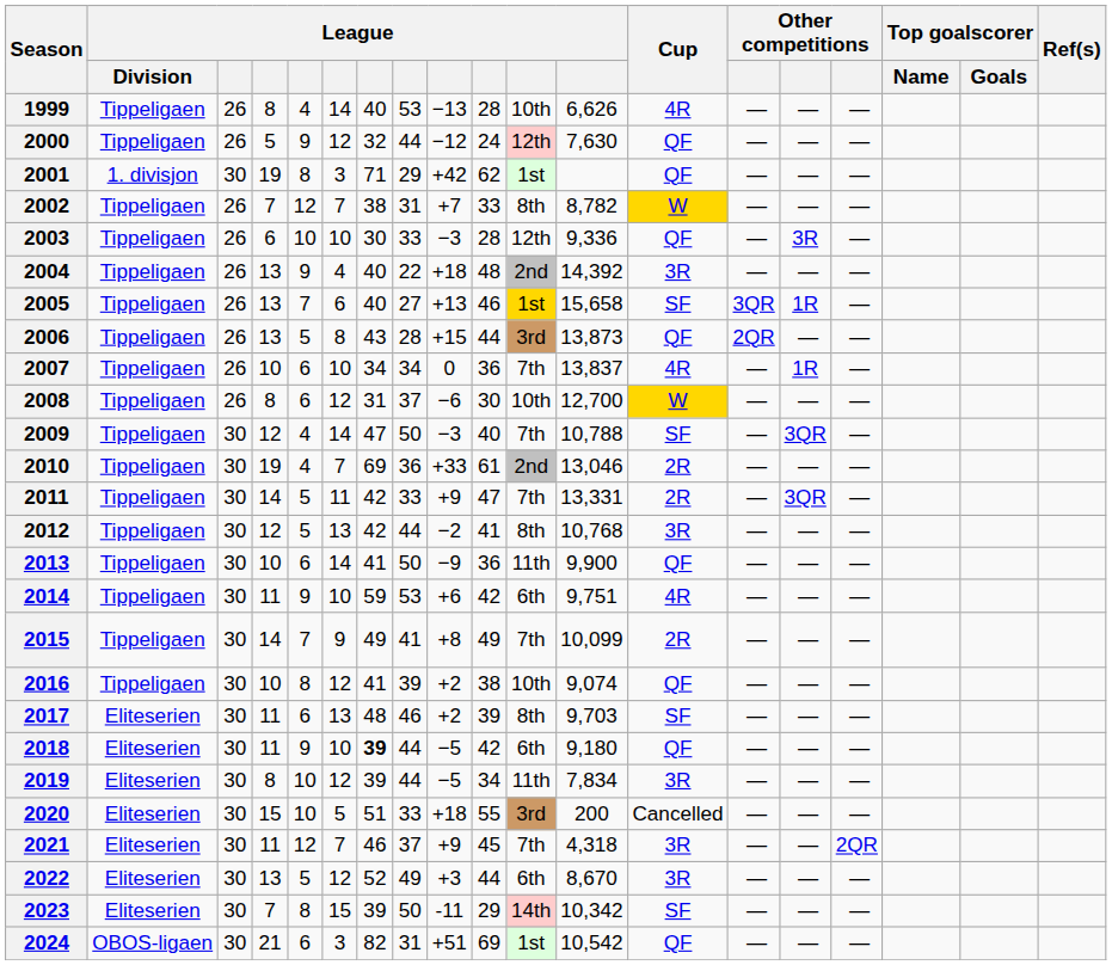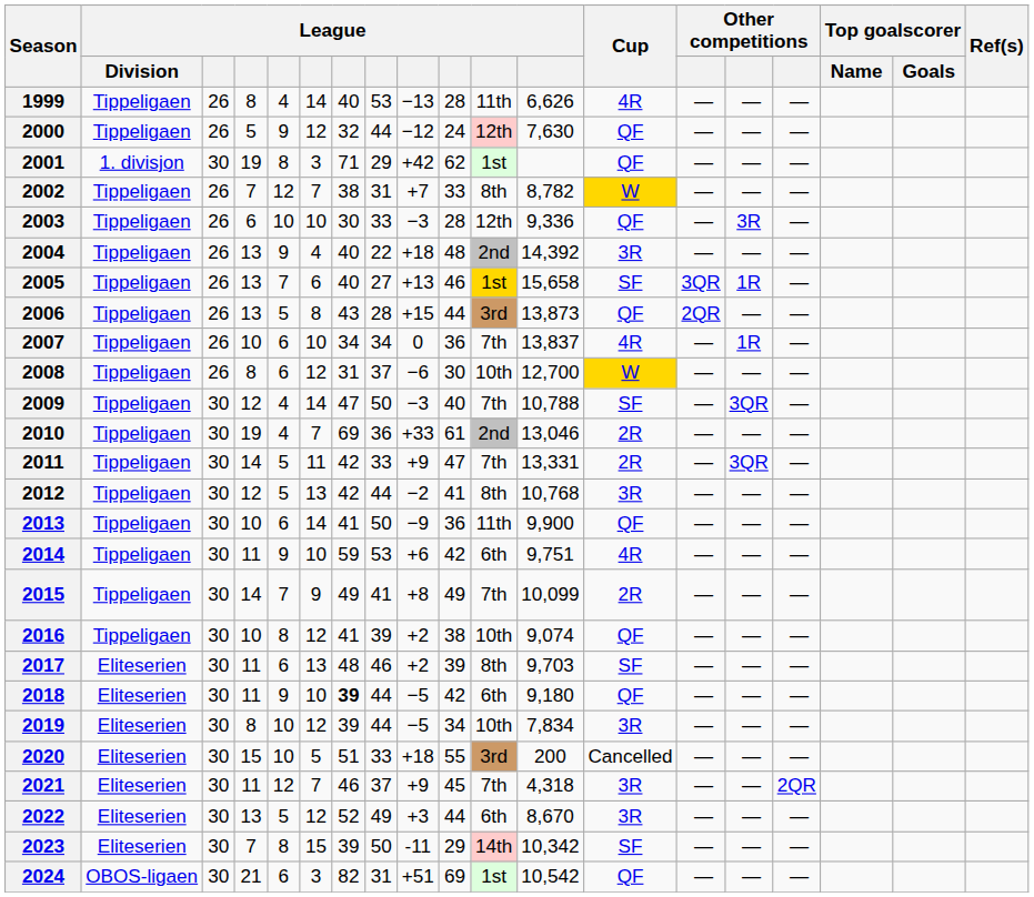 <table class="wikitable plainrowheaders sortable" style="text-align:center">
 <tr>
 <th scope=col rowspan="2">Season</th>
 <th scope=col colspan="11" class=unsortable>League</th>
 <th scope=col rowspan="2">Cup</th>
 <th scope=col colspan="3" class=unsortable>Other competitions</th>
 <th scope=col colspan="2" class=unsortable>Top goalscorer</th>
 <th scope=col rowspan="2" class=unsortable>Ref(s)</th>
 </tr>
 <tr>
 <th scope=col>Division</th>
 <th scope=col width="20"></th>
 <th scope=col width="20"></th>
 <th scope=col width="20"></th>
 <th scope=col width="20"></th>
 <th scope=col width="20"></th>
 <th scope=col width="20"></th>
 <th scope=col width="20"></th>
 <th scope=col width="20"></th>
 <th scope=col width="20"></th>
 <th scope=col></th>
 <th scope=col width="20"></th>
 <th scope=col width="20"></th>
 <th scope=col width="20"></th>
 <th scope=col>Name</th>
 <th scope=col>Goals</th>
 </tr>
 <tr>
 <th scope=row align=left>1999</th>
 <td><a href='#'>Tippeligaen</a></td>
 <td>26</td>
 <td>8</td>
 <td>4</td>
 <td>14</td>
 <td>40</td>
 <td>53</td>
 <td>−13</td>
 <td>28</td>
-<td>10th</td>
+<td>11th</td>
 <td>6,626</td>
 <td><a href='#'>4R</a></td>
 <td> —</td>
 <td> —</td>
 <td> —</td>
 <td align=left></td>
 <td></td>
 <td></td>
 </tr>
 <tr>
 <th scope=row align=left>2000</th>
 <td><a href='#'>Tippeligaen</a></td>
 <td>26</td>
 <td>5</td>
 <td>9</td>
 <td>12</td>
 <td>32</td>
 <td>44</td>
 <td>−12</td>
 <td>24</td>
 <td bgcolor="#FFCCCC"> 12th</td>
 <td>7,630</td>
 <td><a href='#'>QF</a></td>
 <td> —</td>
 <td> —</td>
 <td> —</td>
 <td align=left></td>
 <td></td>
 <td></td>
 </tr>
 <tr>
 <th scope=row align=left>2001</th>
 <td><a href='#'>1. divisjon</a></td>
 <td>30</td>
 <td>19</td>
 <td>8</td>
 <td>3</td>
 <td>71</td>
 <td>29</td>
 <td>+42</td>
 <td>62</td>
 <td bgcolor="#DDFFDD"> 1st</td>
 <td></td>
 <td><a href='#'>QF</a></td>
 <td> —</td>
 <td> —</td>
 <td> —</td>
 <td align=left></td>
 <td></td>
 <td></td>
 </tr>
 <tr>
 <th scope=row align=left>2002</th>
 <td><a href='#'>Tippeligaen</a></td>
 <td>26</td>
 <td>7</td>
 <td>12</td>
 <td>7</td>
 <td>38</td>
 <td>31</td>
 <td>+7</td>
 <td>33</td>
 <td>8th</td>
 <td>8,782</td>
 <td bgcolor=gold><a href='#'>W</a></td>
 <td> —</td>
 <td> —</td>
 <td> —</td>
 <td align=left></td>
 <td></td>
 <td></td>
 </tr>
 <tr>
 <th scope=row align=left>2003</th>
 <td><a href='#'>Tippeligaen</a></td>
 <td>26</td>
 <td>6</td>
 <td>10</td>
 <td>10</td>
 <td>30</td>
 <td>33</td>
 <td>−3</td>
 <td>28</td>
 <td>12th</td>
 <td>9,336</td>
 <td><a href='#'>QF</a></td>
 <td> —</td>
 <td><a href='#'>3R</a></td>
 <td> —</td>
 <td align=left></td>
 <td></td>
 <td></td>
 </tr>
 <tr>
 <th scope=row align=left>2004</th>
 <td><a href='#'>Tippeligaen</a></td>
 <td>26</td>
 <td>13</td>
 <td>9</td>
 <td>4</td>
 <td>40</td>
 <td>22</td>
 <td>+18</td>
 <td>48</td>
 <td bgcolor=silver>2nd</td>
 <td>14,392</td>
 <td><a href='#'>3R</a></td>
 <td> —</td>
 <td> —</td>
 <td> —</td>
 <td align=left></td>
 <td></td>
 <td></td>
 </tr>
 <tr>
 <th scope=row align=left>2005</th>
 <td><a href='#'>Tippeligaen</a></td>
 <td>26</td>
 <td>13</td>
 <td>7</td>
 <td>6</td>
 <td>40</td>
 <td>27</td>
 <td>+13</td>
 <td>46</td>
 <td bgcolor=gold>1st</td>
 <td>15,658</td>
 <td><a href='#'>SF</a></td>
 <td><a href='#'>3QR</a></td>
 <td><a href='#'>1R</a></td>
 <td> —</td>
 <td align=left></td>
 <td></td>
 <td></td>
 </tr>
 <tr>
 <th scope=row align=left>2006</th>
 <td><a href='#'>Tippeligaen</a></td>
 <td>26</td>
 <td>13</td>
 <td>5</td>
 <td>8</td>
 <td>43</td>
 <td>28</td>
 <td>+15</td>
 <td>44</td>
 <td bgcolor="#c96">3rd</td>
 <td>13,873</td>
 <td><a href='#'>QF</a></td>
 <td><a href='#'>2QR</a></td>
 <td> —</td>
 <td> —</td>
 <td align=left></td>
 <td></td>
 <td></td>
 </tr>
 <tr>
 <th scope=row align=left>2007</th>
 <td><a href='#'>Tippeligaen</a></td>
 <td>26</td>
 <td>10</td>
 <td>6</td>
 <td>10</td>
 <td>34</td>
 <td>34</td>
 <td>0</td>
 <td>36</td>
 <td>7th</td>
 <td>13,837</td>
 <td><a href='#'>4R</a></td>
 <td> —</td>
 <td><a href='#'>1R</a></td>
 <td> —</td>
 <td align=left></td>
 <td></td>
 <td></td>
 </tr>
 <tr>
 <th scope=row align=left>2008</th>
 <td><a href='#'>Tippeligaen</a></td>
 <td>26</td>
 <td>8</td>
 <td>6</td>
 <td>12</td>
 <td>31</td>
 <td>37</td>
 <td>−6</td>
 <td>30</td>
 <td>10th</td>
 <td>12,700</td>
 <td bgcolor=gold><a href='#'>W</a></td>
 <td> —</td>
 <td> —</td>
 <td> —</td>
 <td align=left></td>
 <td></td>
 <td></td>
 </tr>
 <tr>
 <th scope=row align=left>2009</th>
 <td><a href='#'>Tippeligaen</a></td>
 <td>30</td>
 <td>12</td>
 <td>4</td>
 <td>14</td>
 <td>47</td>
 <td>50</td>
 <td>−3</td>
 <td>40</td>
 <td>7th</td>
 <td>10,788</td>
 <td><a href='#'>SF</a></td>
 <td> —</td>
 <td><a href='#'>3QR</a></td>
 <td> —</td>
 <td align=left></td>
 <td></td>
 <td></td>
 </tr>
 <tr>
 <th scope=row align=left>2010</th>
 <td><a href='#'>Tippeligaen</a></td>
 <td>30</td>
 <td>19</td>
 <td>4</td>
 <td>7</td>
 <td>69</td>
 <td>36</td>
 <td>+33</td>
 <td>61</td>
 <td bgcolor=silver>2nd</td>
 <td>13,046</td>
 <td><a href='#'>2R</a></td>
 <td> —</td>
 <td> —</td>
 <td> —</td>
 <td align=left></td>
 <td></td>
 <td></td>
 </tr>
 <tr>
 <th scope=row align=left>2011</th>
 <td><a href='#'>Tippeligaen</a></td>
 <td>30</td>
 <td>14</td>
 <td>5</td>
 <td>11</td>
 <td>42</td>
 <td>33</td>
 <td>+9</td>
 <td>47</td>
 <td>7th</td>
 <td>13,331</td>
 <td><a href='#'>2R</a></td>
 <td> —</td>
 <td><a href='#'>3QR</a></td>
 <td> —</td>
 <td align=left></td>
 <td></td>
 <td></td>
 </tr>
 <tr>
 <th scope=row align=left>2012</th>
 <td><a href='#'>Tippeligaen</a></td>
 <td>30</td>
 <td>12</td>
 <td>5</td>
 <td>13</td>
 <td>42</td>
 <td>44</td>
 <td>−2</td>
 <td>41</td>
 <td>8th</td>
 <td>10,768</td>
 <td><a href='#'>3R</a></td>
 <td> —</td>
 <td> —</td>
 <td> —</td>
 <td align=left></td>
 <td></td>
 <td></td>
 </tr>
 <tr>
 <th scope=row align=left><a href='#'>2013</a></th>
 <td><a href='#'>Tippeligaen</a></td>
 <td>30</td>
 <td>10</td>
 <td>6</td>
 <td>14</td>
 <td>41</td>
 <td>50</td>
 <td>−9</td>
 <td>36</td>
 <td>11th</td>
 <td>9,900</td>
 <td><a href='#'>QF</a></td>
 <td> —</td>
 <td> —</td>
 <td> —</td>
 <td align=left></td>
 <td></td>
 <td></td>
 </tr>
 <tr>
 <th scope=row align=left><a href='#'>2014</a></th>
 <td><a href='#'>Tippeligaen</a></td>
 <td>30</td>
 <td>11</td>
 <td>9</td>
 <td>10</td>
 <td>59</td>
 <td>53</td>
 <td>+6</td>
 <td>42</td>
 <td>6th</td>
 <td>9,751</td>
 <td><a href='#'>4R</a></td>
 <td> —</td>
 <td> —</td>
 <td> —</td>
 <td align=left></td>
 <td></td>
 <td></td>
 </tr>
 <tr>
 <th scope=row align=left><a href='#'>2015</a></th>
 <td><a href='#'>Tippeligaen</a></td>
 <td>30</td>
 <td>14</td>
 <td>7</td>
 <td>9</td>
 <td>49</td>
 <td>41</td>
 <td>+8</td>
 <td>49</td>
 <td>7th</td>
 <td>10,099</td>
 <td><a href='#'>2R</a></td>
 <td> —</td>
 <td> —</td>
 <td> —</td>
 <td align=left> <br>  <br> </td>
 <td></td>
 <td></td>
 </tr>
 <tr>
 <th scope=row align=left><a href='#'>2016</a></th>
 <td><a href='#'>Tippeligaen</a></td>
 <td>30</td>
 <td>10</td>
 <td>8</td>
 <td>12</td>
 <td>41</td>
 <td>39</td>
 <td>+2</td>
 <td>38</td>
 <td>10th</td>
 <td>9,074</td>
 <td><a href='#'>QF</a></td>
 <td> —</td>
 <td> —</td>
 <td> —</td>
 <td align=left></td>
 <td></td>
 <td></td>
 </tr>
 <tr>
 <th scope=row align=left><a href='#'>2017</a></th>
 <td><a href='#'>Eliteserien</a></td>
 <td>30</td>
 <td>11</td>
 <td>6</td>
 <td>13</td>
 <td>48</td>
 <td>46</td>
 <td>+2</td>
 <td>39</td>
 <td>8th</td>
 <td>9,703</td>
 <td><a href='#'>SF</a></td>
 <td> —</td>
 <td> —</td>
 <td> —</td>
 <td align=left></td>
 <td></td>
 <td></td>
 </tr>
 <tr>
 <th scope=row align=left><a href='#'>2018</a></th>
 <td><a href='#'>Eliteserien</a></td>
 <td>30</td>
 <td>11</td>
 <td>9</td>
 <td>10</td>
 <td><strong>39</strong></td>
 <td>44</td>
 <td>−5</td>
 <td>42</td>
 <td>6th</td>
 <td>9,180</td>
 <td><a href='#'>QF</a></td>
 <td> —</td>
 <td> —</td>
 <td> —</td>
 <td align=left></td>
 <td></td>
 <td></td>
 </tr>
 <tr>
 <th scope=row align=left><a href='#'>2019</a></th>
 <td><a href='#'>Eliteserien</a></td>
 <td>30</td>
 <td>8</td>
 <td>10</td>
 <td>12</td>
 <td>39</td>
 <td>44</td>
 <td>−5</td>
 <td>34</td>
-<td>11th</td>
+<td>10th</td>
 <td>7,834</td>
 <td><a href='#'>3R</a></td>
 <td> —</td>
 <td> —</td>
 <td> —</td>
 <td align=left></td>
 <td></td>
 <td></td>
 </tr>
 <tr>
 <th scope=row align=left><a href='#'>2020</a></th>
 <td><a href='#'>Eliteserien</a></td>
 <td>30</td>
 <td>15</td>
 <td>10</td>
 <td>5</td>
 <td>51</td>
 <td>33</td>
 <td>+18</td>
 <td>55</td>
 <td bgcolor="#c96">3rd</td>
 <td>200</td>
 <td>Cancelled</td>
 <td> —</td>
 <td> —</td>
 <td> —</td>
 <td align=left></td>
 <td></td>
 <td></td>
 </tr>
 <tr>
 <th scope=row align=left><a href='#'>2021</a></th>
 <td><a href='#'>Eliteserien</a></td>
 <td>30</td>
 <td>11</td>
 <td>12</td>
 <td>7</td>
 <td>46</td>
 <td>37</td>
 <td>+9</td>
 <td>45</td>
 <td>7th</td>
 <td>4,318</td>
 <td><a href='#'>3R</a></td>
 <td> —</td>
 <td> —</td>
 <td><a href='#'>2QR</a></td>
 <td align=left> <br> </td>
 <td></td>
 <td></td>
 </tr>
 <tr>
 <th scope=row align=left><a href='#'>2022</a></th>
 <td><a href='#'>Eliteserien</a></td>
 <td>30</td>
 <td>13</td>
 <td>5</td>
 <td>12</td>
 <td>52</td>
 <td>49</td>
 <td>+3</td>
 <td>44</td>
 <td>6th</td>
 <td>8,670</td>
 <td><a href='#'>3R</a></td>
 <td> —</td>
 <td> —</td>
 <td> —</td>
 <td align=left></td>
 <td></td>
 <td></td>
 </tr>
 <tr>
 <th scope=row align=left><a href='#'>2023</a></th>
 <td><a href='#'>Eliteserien</a></td>
 <td>30</td>
 <td>7</td>
 <td>8</td>
 <td>15</td>
 <td>39</td>
 <td>50</td>
 <td>-11</td>
 <td>29</td>
 <td bgcolor="#FFCCCC"> 14th</td>
 <td>10,342</td>
 <td><a href='#'>SF</a></td>
 <td> —</td>
 <td> —</td>
 <td> —</td>
 <td align=left></td>
 <td></td>
 <td></td>
 </tr>
 <tr>
 <th scope=row align=left><a href='#'>2024</a></th>
 <td><a href='#'>OBOS-ligaen</a></td>
 <td>30</td>
 <td>21</td>
 <td>6</td>
 <td>3</td>
 <td>82</td>
 <td>31</td>
 <td>+51</td>
 <td>69</td>
 <td bgcolor="#DDFFDD"> 1st</td>
 <td>10,542</td>
 <td><a href='#'>QF</a></td>
 <td> —</td>
 <td> —</td>
 <td> —</td>
 <td align=left> <br> </td>
 <td></td>
 <td></td>
 </tr>
 </table>
